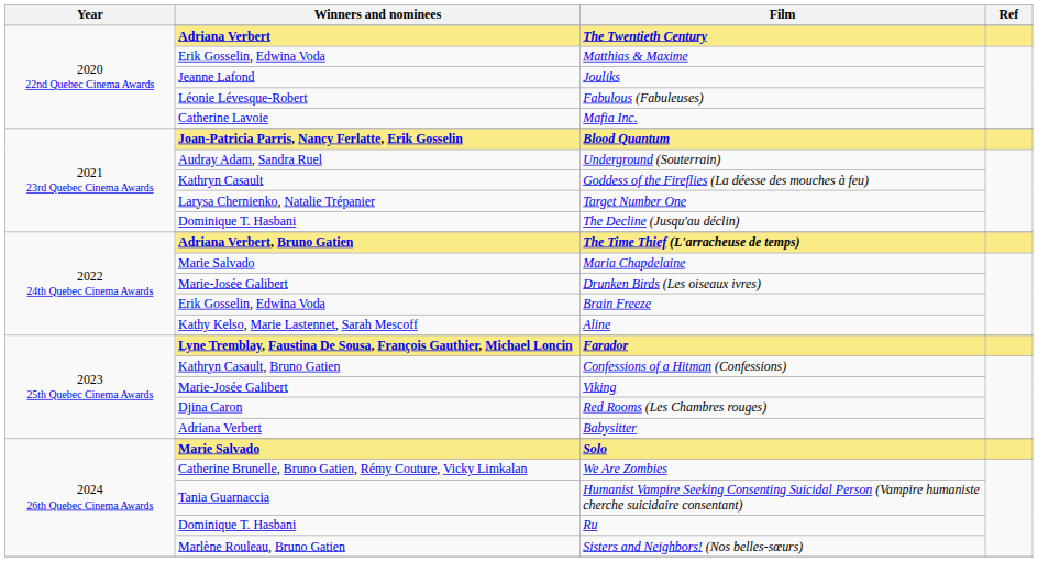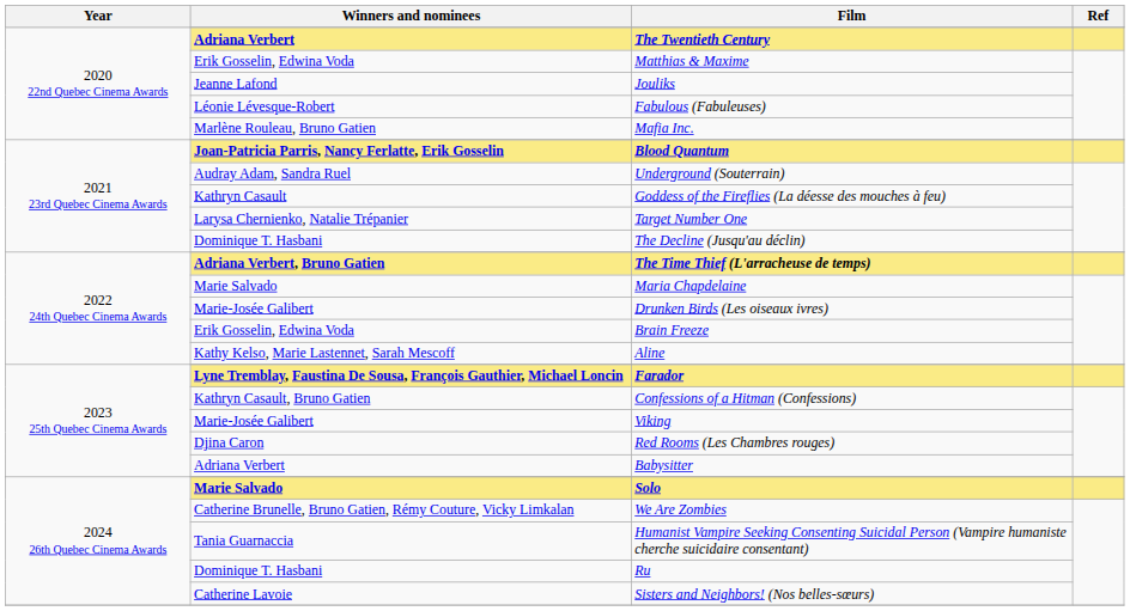 <table class="wikitable" style="width:100%;">
 <tr style="background:#bebebe;">
 <th style="width:8%;">Year</th>
 <th style="width:19%;">Winners and nominees</th>
 <th style="width:19%;">Film</th>
 <th style="width:2%;">Ref</th>
 </tr>
 <tr>
 <td rowspan="6" align="center">2020 <br> <small><a href='#'>22nd Quebec Cinema Awards</a></small></td>
 </tr>
 <tr style="background:#FAEB86">
 <td><strong><a href='#'>Adriana Verbert</a></strong></td>
 <td><strong><em><a href='#'>The Twentieth Century</a></em></strong></td>
 <td></td>
 </tr>
 <tr>
 <td><a href='#'>Erik Gosselin</a>, <a href='#'>Edwina Voda</a></td>
 <td><em><a href='#'>Matthias & Maxime</a></em></td>
 <td rowspan=4></td>
 </tr>
 <tr>
 <td><a href='#'>Jeanne Lafond</a></td>
 <td><em><a href='#'>Jouliks</a></em></td>
 </tr>
 <tr>
 <td><a href='#'>Léonie Lévesque-Robert</a></td>
 <td><em><a href='#'>Fabulous</a> (Fabuleuses)</em></td>
 </tr>
 <tr>
-<td><a href='#'>Catherine Lavoie</a></td>
+<td><a href='#'>Marlène Rouleau</a>, <a href='#'>Bruno Gatien</a></td>
 <td><em><a href='#'>Mafia Inc.</a></em></td>
 </tr>
 <tr>
 <td rowspan="6" align="center">2021<br><small><a href='#'>23rd Quebec Cinema Awards</a></small></td>
 </tr>
 <tr style="background:#FAEB86">
 <td><strong><a href='#'>Joan-Patricia Parris</a>, <a href='#'>Nancy Ferlatte</a>, <a href='#'>Erik Gosselin</a></strong></td>
 <td><strong><em><a href='#'>Blood Quantum</a></em></strong></td>
 <td></td>
 </tr>
 <tr>
 <td><a href='#'>Audray Adam</a>, <a href='#'>Sandra Ruel</a></td>
 <td><em><a href='#'>Underground</a> (Souterrain)</em></td>
 <td rowspan=4></td>
 </tr>
 <tr>
 <td><a href='#'>Kathryn Casault</a></td>
 <td><em><a href='#'>Goddess of the Fireflies</a> (La déesse des mouches à feu)</em></td>
 </tr>
 <tr>
 <td><a href='#'>Larysa Chernienko</a>, <a href='#'>Natalie Trépanier</a></td>
 <td><em><a href='#'>Target Number One</a></em></td>
 </tr>
 <tr>
 <td><a href='#'>Dominique T. Hasbani</a></td>
 <td><em><a href='#'>The Decline</a> (Jusqu'au déclin)</em></td>
 </tr>
 <tr>
 <td rowspan="6" align="center">2022<br><small><a href='#'>24th Quebec Cinema Awards</a></small></td>
 </tr>
 <tr style="background:#FAEB86">
 <td><strong><a href='#'>Adriana Verbert</a>, <a href='#'>Bruno Gatien</a></strong></td>
 <td><strong><em><a href='#'>The Time Thief</a> (L'arracheuse de temps)</em></strong></td>
 <td></td>
 </tr>
 <tr>
 <td><a href='#'>Marie Salvado</a></td>
 <td><em><a href='#'>Maria Chapdelaine</a></em></td>
 <td rowspan=4></td>
 </tr>
 <tr>
 <td><a href='#'>Marie-Josée Galibert</a></td>
 <td><em><a href='#'>Drunken Birds</a> (Les oiseaux ivres)</em></td>
 </tr>
 <tr>
 <td><a href='#'>Erik Gosselin</a>, <a href='#'>Edwina Voda</a></td>
 <td><em><a href='#'>Brain Freeze</a></em></td>
 </tr>
 <tr>
 <td><a href='#'>Kathy Kelso</a>, <a href='#'>Marie Lastennet</a>, <a href='#'>Sarah Mescoff</a></td>
 <td><em><a href='#'>Aline</a></em></td>
 </tr>
 <tr>
 <td rowspan="6" align="center">2023<br><small><a href='#'>25th Quebec Cinema Awards</a></small></td>
 </tr>
 <tr style="background:#FAEB86">
 <td><strong><a href='#'>Lyne Tremblay</a>, <a href='#'>Faustina De Sousa</a>, <a href='#'>François Gauthier</a>, <a href='#'>Michael Loncin</a></strong></td>
 <td><strong><em><a href='#'>Farador</a></em></strong></td>
 <td></td>
 </tr>
 <tr>
 <td><a href='#'>Kathryn Casault</a>, <a href='#'>Bruno Gatien</a></td>
 <td><em><a href='#'>Confessions of a Hitman</a> (Confessions)</em></td>
 <td rowspan=4></td>
 </tr>
 <tr>
 <td><a href='#'>Marie-Josée Galibert</a></td>
 <td><em><a href='#'>Viking</a></em></td>
 </tr>
 <tr>
 <td><a href='#'>Djina Caron</a></td>
 <td><em><a href='#'>Red Rooms</a> (Les Chambres rouges)</em></td>
 </tr>
 <tr>
 <td><a href='#'>Adriana Verbert</a></td>
 <td><em><a href='#'>Babysitter</a></em></td>
 </tr>
 <tr>
 <td rowspan="6" align="center">2024<br><small><a href='#'>26th Quebec Cinema Awards</a></small></td>
 </tr>
 <tr style="background:#FAEB86">
 <td><strong><a href='#'>Marie Salvado</a></strong></td>
 <td><strong><em><a href='#'>Solo</a></em></strong></td>
 <td></td>
 </tr>
 <tr>
 <td><a href='#'>Catherine Brunelle</a>, <a href='#'>Bruno Gatien</a>, <a href='#'>Rémy Couture</a>, <a href='#'>Vicky Limkalan</a></td>
 <td><em><a href='#'>We Are Zombies</a></em></td>
 <td rowspan=4></td>
 </tr>
 <tr>
 <td><a href='#'>Tania Guarnaccia</a></td>
 <td><em><a href='#'>Humanist Vampire Seeking Consenting Suicidal Person</a> (Vampire humaniste cherche suicidaire consentant)</em></td>
 </tr>
 <tr>
 <td><a href='#'>Dominique T. Hasbani</a></td>
 <td><em><a href='#'>Ru</a></em></td>
 </tr>
 <tr>
-<td><a href='#'>Marlène Rouleau</a>, <a href='#'>Bruno Gatien</a></td>
+<td><a href='#'>Catherine Lavoie</a></td>
 <td><em><a href='#'>Sisters and Neighbors!</a> (Nos belles-sœurs)</em></td>
 </tr>
 <tr>
 </tr>
 </table>
